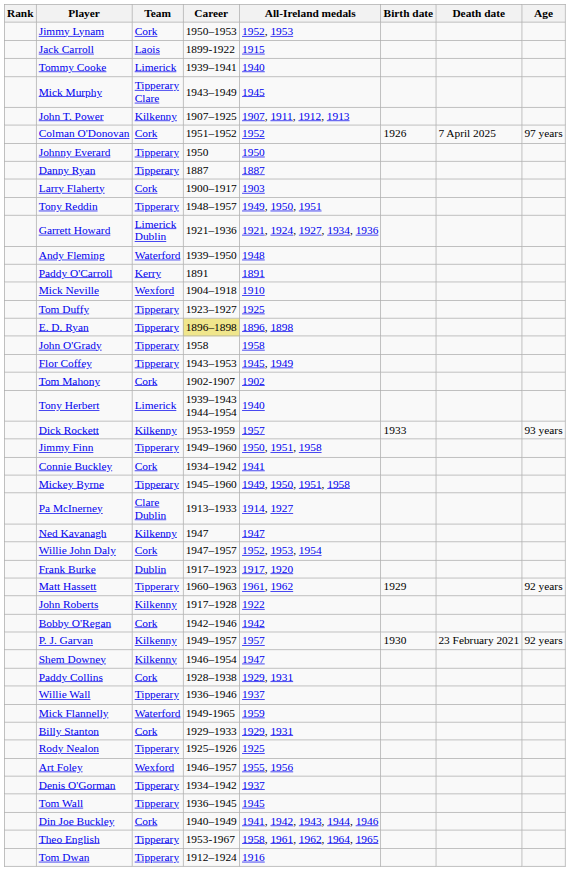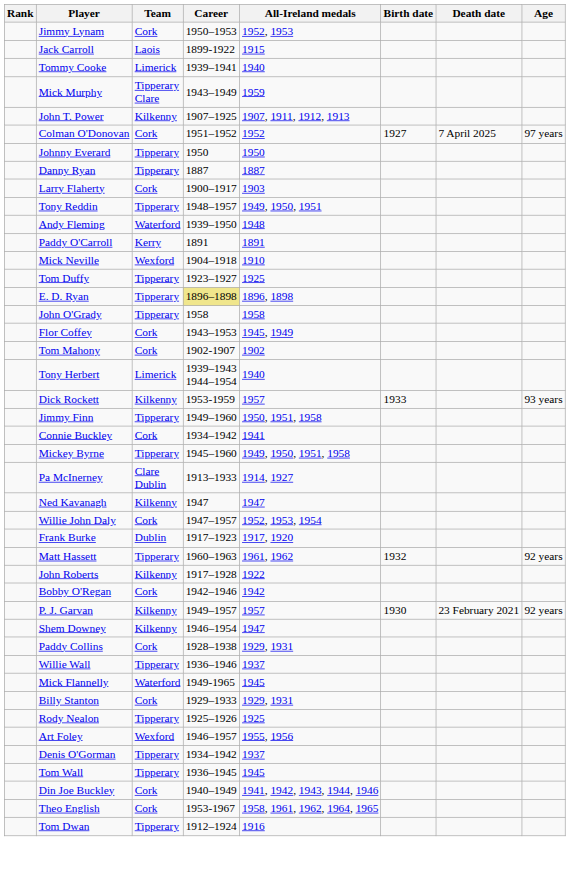 <table class="wikitable">
 <tr>
 <th>Rank</th>
 <th>Player</th>
 <th>Team</th>
 <th>Career</th>
 <th>All-Ireland medals</th>
 <th>Birth date</th>
 <th>Death date</th>
 <th>Age</th>
 </tr>
 <tr>
 <td></td>
 <td style="text-align:left;"><a href='#'>Jimmy Lynam</a></td>
 <td><a href='#'>Cork</a></td>
 <td>1950–1953</td>
 <td><a href='#'>1952</a>, <a href='#'>1953</a></td>
 <td></td>
 <td></td>
 <td></td>
 </tr>
 <tr>
 <td></td>
 <td style="text-align:left;"><a href='#'>Jack Carroll</a></td>
 <td><a href='#'>Laois</a></td>
 <td>1899-1922</td>
 <td><a href='#'>1915</a></td>
 <td></td>
 <td></td>
 <td></td>
 </tr>
 <tr>
 <td></td>
 <td style="text-align:left;"><a href='#'>Tommy Cooke</a></td>
 <td><a href='#'>Limerick</a></td>
 <td>1939–1941</td>
 <td><a href='#'>1940</a></td>
 <td></td>
 <td></td>
 <td></td>
 </tr>
 <tr>
 <td></td>
 <td style="text-align:left;"><a href='#'>Mick Murphy</a></td>
 <td><a href='#'>Tipperary</a><br><a href='#'>Clare</a></td>
 <td>1943–1949</td>
-<td><a href='#'>1945</a></td>
+<td><a href='#'>1959</a></td>
 <td></td>
 <td></td>
 <td></td>
 </tr>
 <tr>
 <td></td>
 <td style="text-align:left;"><a href='#'>John T. Power</a></td>
 <td><a href='#'>Kilkenny</a></td>
 <td>1907–1925</td>
 <td><a href='#'>1907</a>, <a href='#'>1911</a>, <a href='#'>1912</a>, <a href='#'>1913</a></td>
 <td></td>
 <td></td>
 <td></td>
 </tr>
 <tr>
 <td></td>
 <td style="text-align:left;"><a href='#'>Colman O'Donovan</a></td>
 <td><a href='#'>Cork</a></td>
 <td>1951–1952</td>
 <td><a href='#'>1952</a></td>
-<td>1926</td>
+<td>1927</td>
 <td>7 April 2025</td>
 <td>97 years</td>
 </tr>
 <tr>
 <td></td>
 <td style="text-align:left;"><a href='#'>Johnny Everard</a></td>
 <td><a href='#'>Tipperary</a></td>
 <td>1950</td>
 <td><a href='#'>1950</a></td>
 <td></td>
 <td></td>
 <td></td>
 </tr>
 <tr>
 <td></td>
 <td style="text-align:left;"><a href='#'>Danny Ryan</a></td>
 <td><a href='#'>Tipperary</a></td>
 <td>1887</td>
 <td><a href='#'>1887</a></td>
 <td></td>
 <td></td>
 <td></td>
 </tr>
 <tr>
 <td></td>
 <td style="text-align:left;"><a href='#'>Larry Flaherty</a></td>
 <td><a href='#'>Cork</a></td>
 <td>1900–1917</td>
 <td><a href='#'>1903</a></td>
 <td></td>
 <td></td>
 <td></td>
 </tr>
 <tr>
 <td></td>
 <td style="text-align:left;"><a href='#'>Tony Reddin</a></td>
 <td><a href='#'>Tipperary</a></td>
 <td>1948–1957</td>
 <td><a href='#'>1949</a>, <a href='#'>1950</a>, <a href='#'>1951</a></td>
-<td></td>
-<td></td>
-<td></td>
-</tr>
-<tr>
-<td></td>
-<td style="text-align:left;"><a href='#'>Garrett Howard</a></td>
-<td><a href='#'>Limerick</a><br><a href='#'>Dublin</a></td>
-<td>1921–1936</td>
-<td><a href='#'>1921</a>, <a href='#'>1924</a>, <a href='#'>1927</a>, <a href='#'>1934</a>, <a href='#'>1936</a></td>
 <td></td>
 <td></td>
 <td></td>
 </tr>
 <tr>
 <td></td>
 <td style="text-align:left;"><a href='#'>Andy Fleming</a></td>
 <td><a href='#'>Waterford</a></td>
 <td>1939–1950</td>
 <td><a href='#'>1948</a></td>
 <td></td>
 <td></td>
 <td></td>
 </tr>
 <tr>
 <td></td>
 <td style="text-align:left;"><a href='#'>Paddy O'Carroll</a></td>
 <td><a href='#'>Kerry</a></td>
 <td>1891</td>
 <td><a href='#'>1891</a></td>
 <td></td>
 <td></td>
 <td></td>
 </tr>
 <tr>
 <td></td>
 <td style="text-align:left;"><a href='#'>Mick Neville</a></td>
 <td><a href='#'>Wexford</a></td>
 <td>1904–1918</td>
 <td><a href='#'>1910</a></td>
 <td></td>
 <td></td>
 <td></td>
 </tr>
 <tr>
 <td></td>
 <td style="text-align:left;"><a href='#'>Tom Duffy</a></td>
 <td><a href='#'>Tipperary</a></td>
 <td>1923–1927</td>
 <td><a href='#'>1925</a></td>
 <td></td>
 <td></td>
 <td></td>
 </tr>
 <tr>
 <td></td>
 <td style="text-align:left;"><a href='#'>E. D. Ryan</a></td>
 <td><a href='#'>Tipperary</a></td>
 <td style="background: khaki;">1896–1898</td>
 <td><a href='#'>1896</a>, <a href='#'>1898</a></td>
 <td></td>
 <td></td>
 <td></td>
 </tr>
 <tr>
 <td></td>
 <td style="text-align:left;"><a href='#'>John O'Grady</a></td>
 <td><a href='#'>Tipperary</a></td>
 <td>1958</td>
 <td><a href='#'>1958</a></td>
 <td></td>
 <td></td>
 <td></td>
 </tr>
 <tr>
 <td></td>
 <td style="text-align:left;"><a href='#'>Flor Coffey</a></td>
-<td><a href='#'>Tipperary</a></td>
+<td><a href='#'>Cork</a></td>
 <td>1943–1953</td>
 <td><a href='#'>1945</a>, <a href='#'>1949</a></td>
 <td></td>
 <td></td>
 <td></td>
 </tr>
 <tr>
 <td></td>
 <td style="text-align:left;"><a href='#'>Tom Mahony</a></td>
 <td><a href='#'>Cork</a></td>
 <td>1902-1907</td>
 <td><a href='#'>1902</a></td>
 <td></td>
 <td></td>
 <td></td>
 </tr>
 <tr>
 <td></td>
 <td style="text-align:left;"><a href='#'>Tony Herbert</a></td>
 <td><a href='#'>Limerick</a></td>
 <td>1939–1943<br>1944–1954</td>
 <td><a href='#'>1940</a></td>
 <td></td>
 <td></td>
 <td></td>
 </tr>
 <tr>
 <td></td>
 <td style="text-align:left;"><a href='#'>Dick Rockett</a></td>
 <td><a href='#'>Kilkenny</a></td>
 <td>1953-1959</td>
 <td><a href='#'>1957</a></td>
 <td>1933</td>
 <td></td>
 <td>93 years</td>
 </tr>
 <tr>
 <td></td>
 <td style="text-align:left;"><a href='#'>Jimmy Finn</a></td>
 <td><a href='#'>Tipperary</a></td>
 <td>1949–1960</td>
 <td><a href='#'>1950</a>, <a href='#'>1951</a>, <a href='#'>1958</a></td>
 <td></td>
 <td></td>
 <td></td>
 </tr>
 <tr>
 <td></td>
 <td style="text-align:left;"><a href='#'>Connie Buckley</a></td>
 <td><a href='#'>Cork</a></td>
 <td>1934–1942</td>
 <td><a href='#'>1941</a></td>
 <td></td>
 <td></td>
 <td></td>
 </tr>
 <tr>
 <td></td>
 <td style="text-align:left;"><a href='#'>Mickey Byrne</a></td>
 <td><a href='#'>Tipperary</a></td>
 <td>1945–1960</td>
 <td><a href='#'>1949</a>, <a href='#'>1950</a>, <a href='#'>1951</a>, <a href='#'>1958</a></td>
 <td></td>
 <td></td>
 <td></td>
 </tr>
 <tr>
 <td></td>
 <td style="text-align:left;"><a href='#'>Pa McInerney</a></td>
 <td><a href='#'>Clare</a><br><a href='#'>Dublin</a></td>
 <td>1913–1933</td>
 <td><a href='#'>1914</a>, <a href='#'>1927</a></td>
 <td></td>
 <td></td>
 <td></td>
 </tr>
 <tr>
 <td></td>
 <td style="text-align:left;"><a href='#'>Ned Kavanagh</a></td>
 <td><a href='#'>Kilkenny</a></td>
 <td>1947</td>
 <td><a href='#'>1947</a></td>
 <td></td>
 <td></td>
 <td></td>
 </tr>
 <tr>
 <td></td>
 <td style="text-align:left;"><a href='#'>Willie John Daly</a></td>
 <td><a href='#'>Cork</a></td>
 <td>1947–1957</td>
 <td><a href='#'>1952</a>, <a href='#'>1953</a>, <a href='#'>1954</a></td>
 <td></td>
 <td></td>
 <td></td>
 </tr>
 <tr>
 <td></td>
 <td style="text-align:left;"><a href='#'>Frank Burke</a></td>
 <td><a href='#'>Dublin</a></td>
 <td>1917–1923</td>
 <td><a href='#'>1917</a>, <a href='#'>1920</a></td>
 <td></td>
 <td></td>
 <td></td>
 </tr>
 <tr>
 <td></td>
 <td style="text-align:left;"><a href='#'>Matt Hassett</a></td>
 <td><a href='#'>Tipperary</a></td>
 <td>1960–1963</td>
 <td><a href='#'>1961</a>, <a href='#'>1962</a></td>
-<td>1929</td>
+<td>1932</td>
 <td></td>
 <td>92 years</td>
 </tr>
 <tr>
 <td></td>
 <td style="text-align:left;"><a href='#'>John Roberts</a></td>
 <td><a href='#'>Kilkenny</a></td>
 <td>1917–1928</td>
 <td><a href='#'>1922</a></td>
 <td></td>
 <td></td>
 <td></td>
 </tr>
 <tr>
 <td></td>
 <td style="text-align:left;"><a href='#'>Bobby O'Regan</a></td>
 <td><a href='#'>Cork</a></td>
 <td>1942–1946</td>
 <td><a href='#'>1942</a></td>
 <td></td>
 <td></td>
 <td></td>
 </tr>
 <tr>
 <td></td>
 <td style="text-align:left;"><a href='#'>P. J. Garvan</a></td>
 <td><a href='#'>Kilkenny</a></td>
 <td>1949–1957</td>
 <td><a href='#'>1957</a></td>
 <td>1930</td>
 <td>23 February 2021</td>
 <td>92 years</td>
 </tr>
 <tr>
 <td></td>
 <td style="text-align:left;"><a href='#'>Shem Downey</a></td>
 <td><a href='#'>Kilkenny</a></td>
 <td>1946–1954</td>
 <td><a href='#'>1947</a></td>
 <td></td>
 <td></td>
 <td></td>
 </tr>
 <tr>
 <td></td>
 <td style="text-align:left;"><a href='#'>Paddy Collins</a></td>
 <td><a href='#'>Cork</a></td>
 <td>1928–1938</td>
 <td><a href='#'>1929</a>, <a href='#'>1931</a></td>
 <td></td>
 <td></td>
 <td></td>
 </tr>
 <tr>
 <td></td>
 <td style="text-align:left;"><a href='#'>Willie Wall</a></td>
 <td><a href='#'>Tipperary</a></td>
 <td>1936–1946</td>
 <td><a href='#'>1937</a></td>
 <td></td>
 <td></td>
 <td></td>
 </tr>
 <tr>
 <td></td>
 <td style="text-align:left;"><a href='#'>Mick Flannelly</a></td>
 <td><a href='#'>Waterford</a></td>
 <td>1949-1965</td>
-<td><a href='#'>1959</a></td>
+<td><a href='#'>1945</a></td>
 <td></td>
 <td></td>
 <td></td>
 </tr>
 <tr>
 <td></td>
 <td style="text-align:left;"><a href='#'>Billy Stanton</a></td>
 <td><a href='#'>Cork</a></td>
 <td>1929–1933</td>
 <td><a href='#'>1929</a>, <a href='#'>1931</a></td>
 <td></td>
 <td></td>
 <td></td>
 </tr>
 <tr>
 <td></td>
 <td style="text-align:left;"><a href='#'>Rody Nealon</a></td>
 <td><a href='#'>Tipperary</a></td>
 <td>1925–1926</td>
 <td><a href='#'>1925</a></td>
 <td></td>
 <td></td>
 <td></td>
 </tr>
 <tr>
 <td></td>
 <td style="text-align:left;"><a href='#'>Art Foley</a></td>
 <td><a href='#'>Wexford</a></td>
 <td>1946–1957</td>
 <td><a href='#'>1955</a>, <a href='#'>1956</a></td>
 <td></td>
 <td></td>
 <td></td>
 </tr>
 <tr>
 <td></td>
 <td style="text-align:left;"><a href='#'>Denis O'Gorman</a></td>
 <td><a href='#'>Tipperary</a></td>
 <td>1934–1942</td>
 <td><a href='#'>1937</a></td>
 <td></td>
 <td></td>
 <td></td>
 </tr>
 <tr>
 <td></td>
 <td style="text-align:left;"><a href='#'>Tom Wall</a></td>
 <td><a href='#'>Tipperary</a></td>
 <td>1936–1945</td>
 <td><a href='#'>1945</a></td>
 <td></td>
 <td></td>
 <td></td>
 </tr>
 <tr>
 <td></td>
 <td style="text-align:left;"><a href='#'>Din Joe Buckley</a></td>
 <td><a href='#'>Cork</a></td>
 <td>1940–1949</td>
 <td><a href='#'>1941</a>, <a href='#'>1942</a>, <a href='#'>1943</a>, <a href='#'>1944</a>, <a href='#'>1946</a></td>
 <td></td>
 <td></td>
 <td></td>
 </tr>
 <tr>
 <td></td>
 <td style="text-align:left;"><a href='#'>Theo English</a></td>
-<td><a href='#'>Tipperary</a></td>
+<td><a href='#'>Cork</a></td>
 <td>1953-1967</td>
 <td><a href='#'>1958</a>, <a href='#'>1961</a>, <a href='#'>1962</a>, <a href='#'>1964</a>, <a href='#'>1965</a></td>
 <td></td>
 <td></td>
 <td></td>
 </tr>
 <tr>
 <td></td>
 <td style="text-align:left;"><a href='#'>Tom Dwan</a></td>
 <td><a href='#'>Tipperary</a></td>
 <td>1912–1924</td>
 <td><a href='#'>1916</a></td>
 <td></td>
 <td></td>
 <td></td>
 </tr>
 </table>
